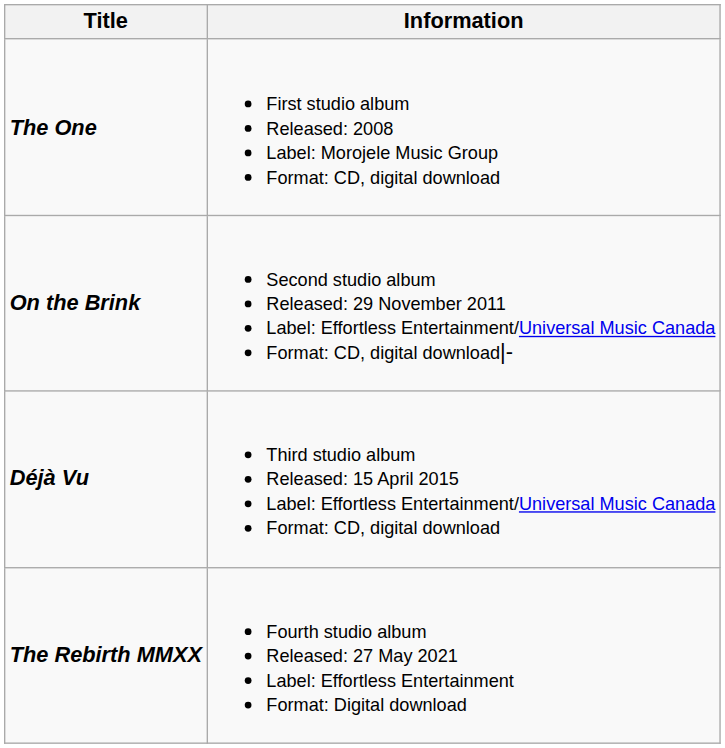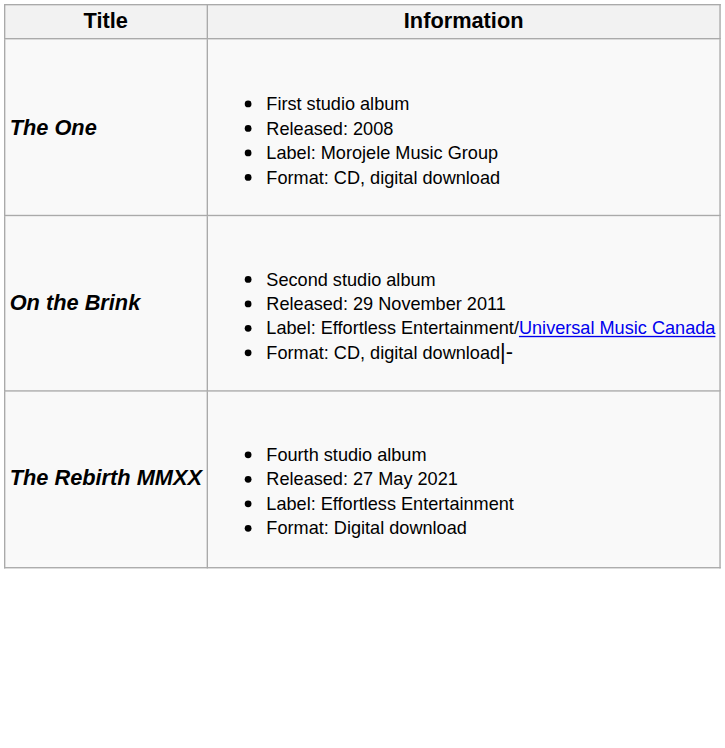 <table class="wikitable">
 <tr>
 <th style="text-align:center;">Title</th>
 <th style="text-align:center;">Information</th>
 </tr>
 <tr>
 <td><strong><em>The One</em></strong></td>
 <td><br><ul><li><small>First studio album</small></li><li><small>Released: 2008</small></li><li><small>Label: Morojele Music Group</small></li><li><small>Format: CD, digital download</small></li></ul></td>
 </tr>
 <tr>
 <td><strong><em>On the Brink</em></strong></td>
 <td><br><ul><li><small>Second studio album</small></li><li><small>Released: 29 November 2011</small></li><li><small>Label: Effortless Entertainment/<a href='#'>Universal Music Canada</a></small></li><li><small>Format: CD, digital download</small>|-</li></ul></td>
 </tr>
 <tr>
-<td><strong><em>Déjà Vu</em></strong></td>
-<td><br><ul><li><small>Third studio album</small></li><li><small>Released: 15 April 2015</small></li><li><small>Label: Effortless Entertainment/<a href='#'>Universal Music Canada</a></small></li><li><small>Format: CD, digital download</small></li></ul></td>
-</tr>
-<tr>
 <td><strong><em>The Rebirth MMXX</em></strong></td>
 <td><br><ul><li><small>Fourth studio album</small></li><li><small>Released: 27 May 2021</small></li><li><small>Label: Effortless Entertainment</small></li><li><small>Format: Digital download</small></li></ul></td>
 </tr>
 </table>
